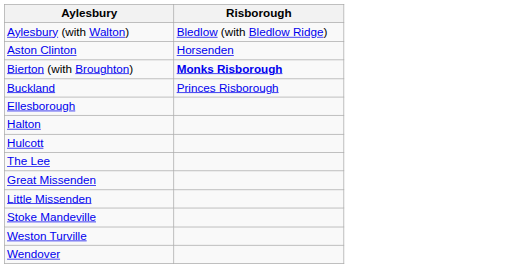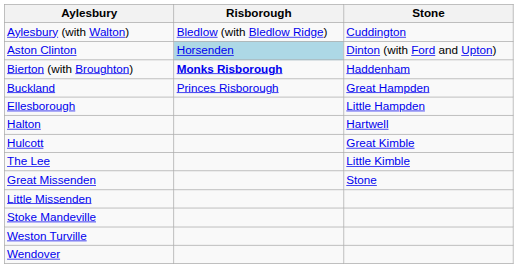 <table class="wikitable">
 <tr>
 <th width="225">Aylesbury</th>
 <th width="225">Risborough</th>
+<th width="225">Stone</th>
 </tr>
 <tr>
 <td><a href='#'>Aylesbury</a> (with <a href='#'>Walton</a>)</td>
 <td><a href='#'>Bledlow</a> (with <a href='#'>Bledlow Ridge</a>)</td>
+<td><a href='#'>Cuddington</a></td>
 </tr>
 <tr>
 <td><a href='#'>Aston Clinton</a></td>
-<td><a href='#'>Horsenden</a></td>
+<td style="background: lightblue;"><a href='#'>Horsenden</a></td>
+<td><a href='#'>Dinton</a> (with <a href='#'>Ford</a> and <a href='#'>Upton</a>)</td>
 </tr>
 <tr>
 <td><a href='#'>Bierton</a> (with <a href='#'>Broughton</a>)</td>
 <td><strong><a href='#'>Monks Risborough</a></strong></td>
+<td><a href='#'>Haddenham</a></td>
 </tr>
 <tr>
 <td><a href='#'>Buckland</a></td>
 <td><a href='#'>Princes Risborough</a></td>
+<td><a href='#'>Great Hampden</a></td>
 </tr>
 <tr>
 <td><a href='#'>Ellesborough</a></td>
 <td> </td>
+<td><a href='#'>Little Hampden</a></td>
 </tr>
 <tr>
 <td><a href='#'>Halton</a></td>
 <td> </td>
+<td><a href='#'>Hartwell</a></td>
 </tr>
 <tr>
 <td><a href='#'>Hulcott</a></td>
 <td> </td>
+<td><a href='#'>Great Kimble</a></td>
 </tr>
 <tr>
 <td><a href='#'>The Lee</a></td>
 <td> </td>
+<td><a href='#'>Little Kimble</a></td>
 </tr>
 <tr>
 <td><a href='#'>Great Missenden</a></td>
 <td> </td>
+<td><a href='#'>Stone</a></td>
 </tr>
 <tr>
 <td><a href='#'>Little Missenden</a></td>
+<td> </td>
 <td> </td>
 </tr>
 <tr>
 <td><a href='#'>Stoke Mandeville</a></td>
 <td> </td>
+<td> </td>
 </tr>
 <tr>
 <td><a href='#'>Weston Turville</a></td>
+<td> </td>
 <td> </td>
 </tr>
 <tr>
 <td><a href='#'>Wendover</a></td>
 <td> </td>
+<td> </td>
 </tr>
 </table>
